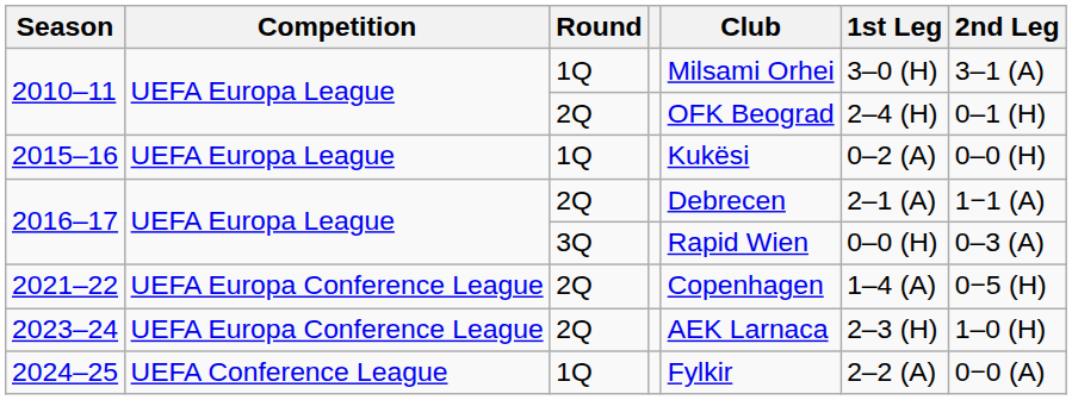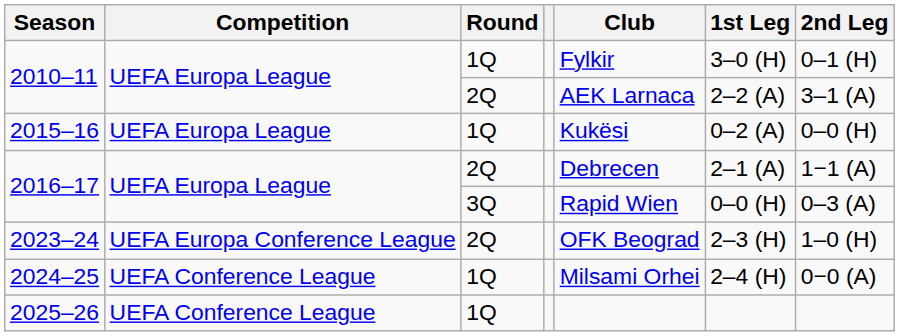 <table class="wikitable">
 <tr>
 <th>Season</th>
 <th>Competition</th>
 <th>Round</th>
 <th></th>
 <th>Club</th>
 <th>1st Leg</th>
 <th>2nd Leg</th>
 </tr>
 <tr>
 <td rowspan="2"><a href='#'>2010–11</a></td>
 <td rowspan="2"><a href='#'>UEFA Europa League</a></td>
 <td>1Q</td>
 <td></td>
-<td><a href='#'>Milsami Orhei</a></td>
+<td><a href='#'>Fylkir</a></td>
 <td>3–0 (H)</td>
-<td>3–1 (A)</td>
+<td>0–1 (H)</td>
 </tr>
 <tr>
 <td>2Q</td>
 <td></td>
-<td><a href='#'>OFK Beograd</a></td>
-<td>2–4 (H)</td>
-<td>0–1 (H)</td>
+<td><a href='#'>AEK Larnaca</a></td>
+<td>2–2 (A)</td>
+<td>3–1 (A)</td>
 </tr>
 <tr>
 <td><a href='#'>2015–16</a></td>
 <td><a href='#'>UEFA Europa League</a></td>
 <td>1Q</td>
 <td></td>
 <td><a href='#'>Kukësi</a></td>
 <td>0–2 (A)</td>
 <td>0–0 (H)</td>
 </tr>
 <tr>
 <td rowspan="2"><a href='#'>2016–17</a></td>
 <td rowspan="2"><a href='#'>UEFA Europa League</a></td>
 <td>2Q</td>
 <td></td>
 <td><a href='#'>Debrecen</a></td>
 <td>2–1 (A)</td>
 <td>1−1 (A)</td>
 </tr>
 <tr>
 <td>3Q</td>
 <td></td>
 <td><a href='#'>Rapid Wien</a></td>
 <td>0–0 (H)</td>
 <td>0–3 (A)</td>
 </tr>
 <tr>
-<td><a href='#'>2021–22</a></td>
-<td><a href='#'>UEFA Europa Conference League</a></td>
-<td>2Q</td>
-<td></td>
-<td><a href='#'>Copenhagen</a></td>
-<td>1–4 (A)</td>
-<td>0−5 (H)</td>
-</tr>
-<tr>
 <td><a href='#'>2023–24</a></td>
 <td><a href='#'>UEFA Europa Conference League</a></td>
 <td>2Q</td>
 <td></td>
-<td><a href='#'>AEK Larnaca</a></td>
+<td><a href='#'>OFK Beograd</a></td>
 <td>2–3 (H)</td>
 <td>1–0 (H)</td>
 </tr>
 <tr>
 <td><a href='#'>2024–25</a></td>
 <td><a href='#'>UEFA Conference League</a></td>
 <td>1Q</td>
 <td></td>
-<td><a href='#'>Fylkir</a></td>
-<td>2–2 (A)</td>
+<td><a href='#'>Milsami Orhei</a></td>
+<td>2–4 (H)</td>
 <td>0−0 (A)</td>
 </tr>
+<tr>
+<td><a href='#'>2025–26</a></td>
+<td><a href='#'>UEFA Conference League</a></td>
+<td>1Q</td>
+<td></td>
+<td></td>
+<td></td>
+<td></td>
+</tr>
 </table>
